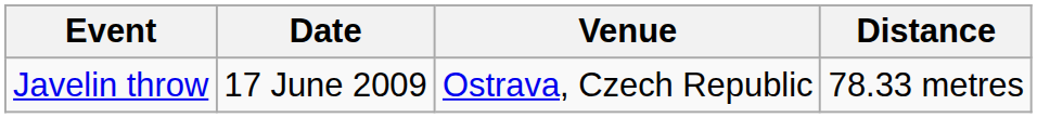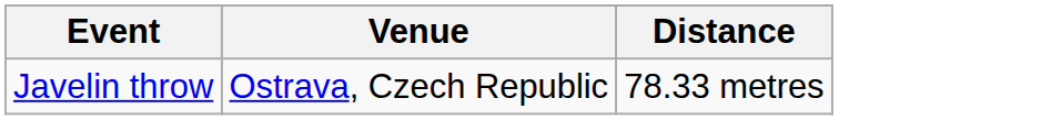 <table class="wikitable">
 <tr>
 <th>Event</th>
-<th>Date</th>
 <th>Venue</th>
 <th>Distance</th>
 </tr>
 <tr>
 <td><a href='#'>Javelin throw</a></td>
-<td>17 June 2009</td>
 <td><a href='#'>Ostrava</a>, Czech Republic</td>
 <td>78.33 metres</td>
 </tr>
 </table>
